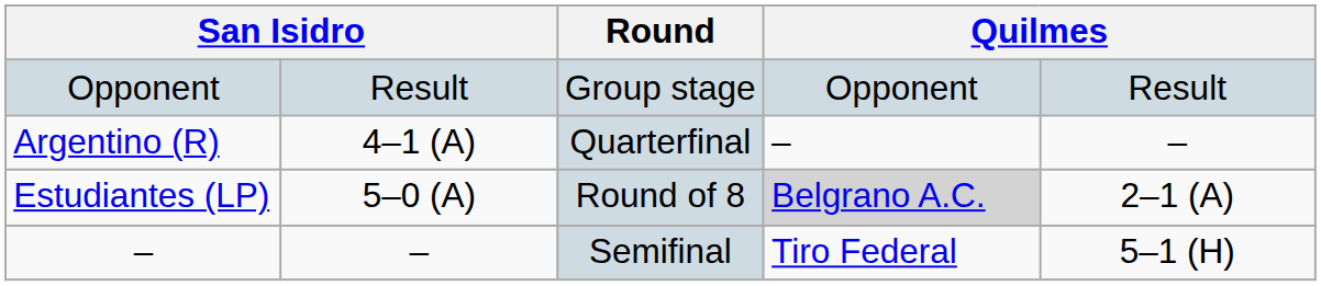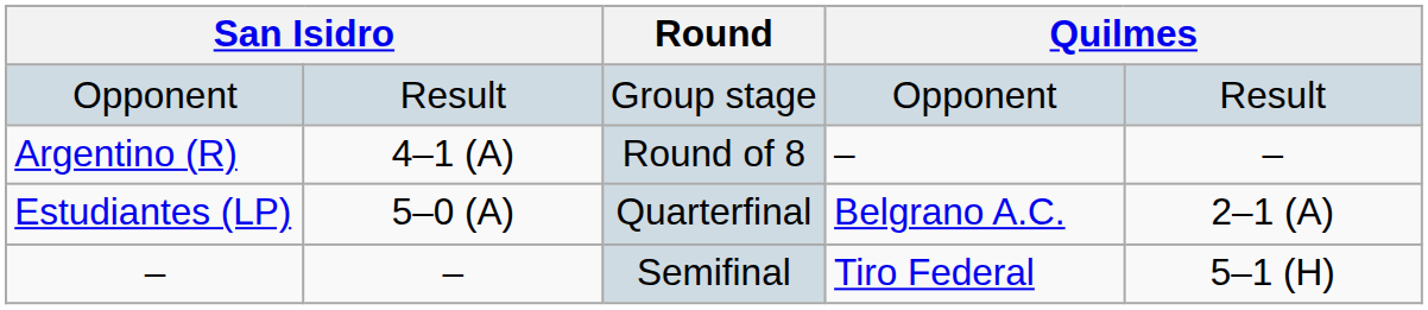 <table class="wikitable" style="text-align:center;">
 <tr>
 <th colspan=3 width= 120px><a href='#'>San Isidro</a></th>
 <th>Round</th>
 <th colspan=3 width= 120px><a href='#'>Quilmes</a></th>
 </tr>
 <tr bgcolor= #CFDBE2>
 <td width= 120px>Opponent</td>
 <td colspan=2 width= 120px>Result</td>
 <td>Group stage</td>
 <td width= 120px>Opponent</td>
 <td colspan=2 width= 120px>Result</td>
 </tr>
 <tr>
 <td align= left><a href='#'>Argentino (R)</a></td>
 <td colspan=2>4–1 (A)</td>
-<td bgcolor= #CFDBE2>Quarterfinal</td>
+<td bgcolor= #CFDBE2>Round of 8</td>
 <td align=left>–</td>
 <td colspan=2>–</td>
 </tr>
 <tr>
 <td align=left><a href='#'>Estudiantes (LP)</a></td>
 <td colspan=2>5–0 (A)</td>
-<td bgcolor= #CFDBE2>Round of 8</td>
-<td align=left style="background: lightgrey;"><a href='#'>Belgrano A.C.</a></td>
+<td bgcolor= #CFDBE2>Quarterfinal</td>
+<td align=left><a href='#'>Belgrano A.C.</a></td>
 <td colspan=2>2–1 (A)</td>
 </tr>
 <tr>
 <td align=center>–</td>
 <td colspan=2>–</td>
 <td bgcolor= #CFDBE2>Semifinal</td>
 <td align=left><a href='#'>Tiro Federal</a></td>
 <td colspan=2>5–1 (H)</td>
 </tr>
 </table>
